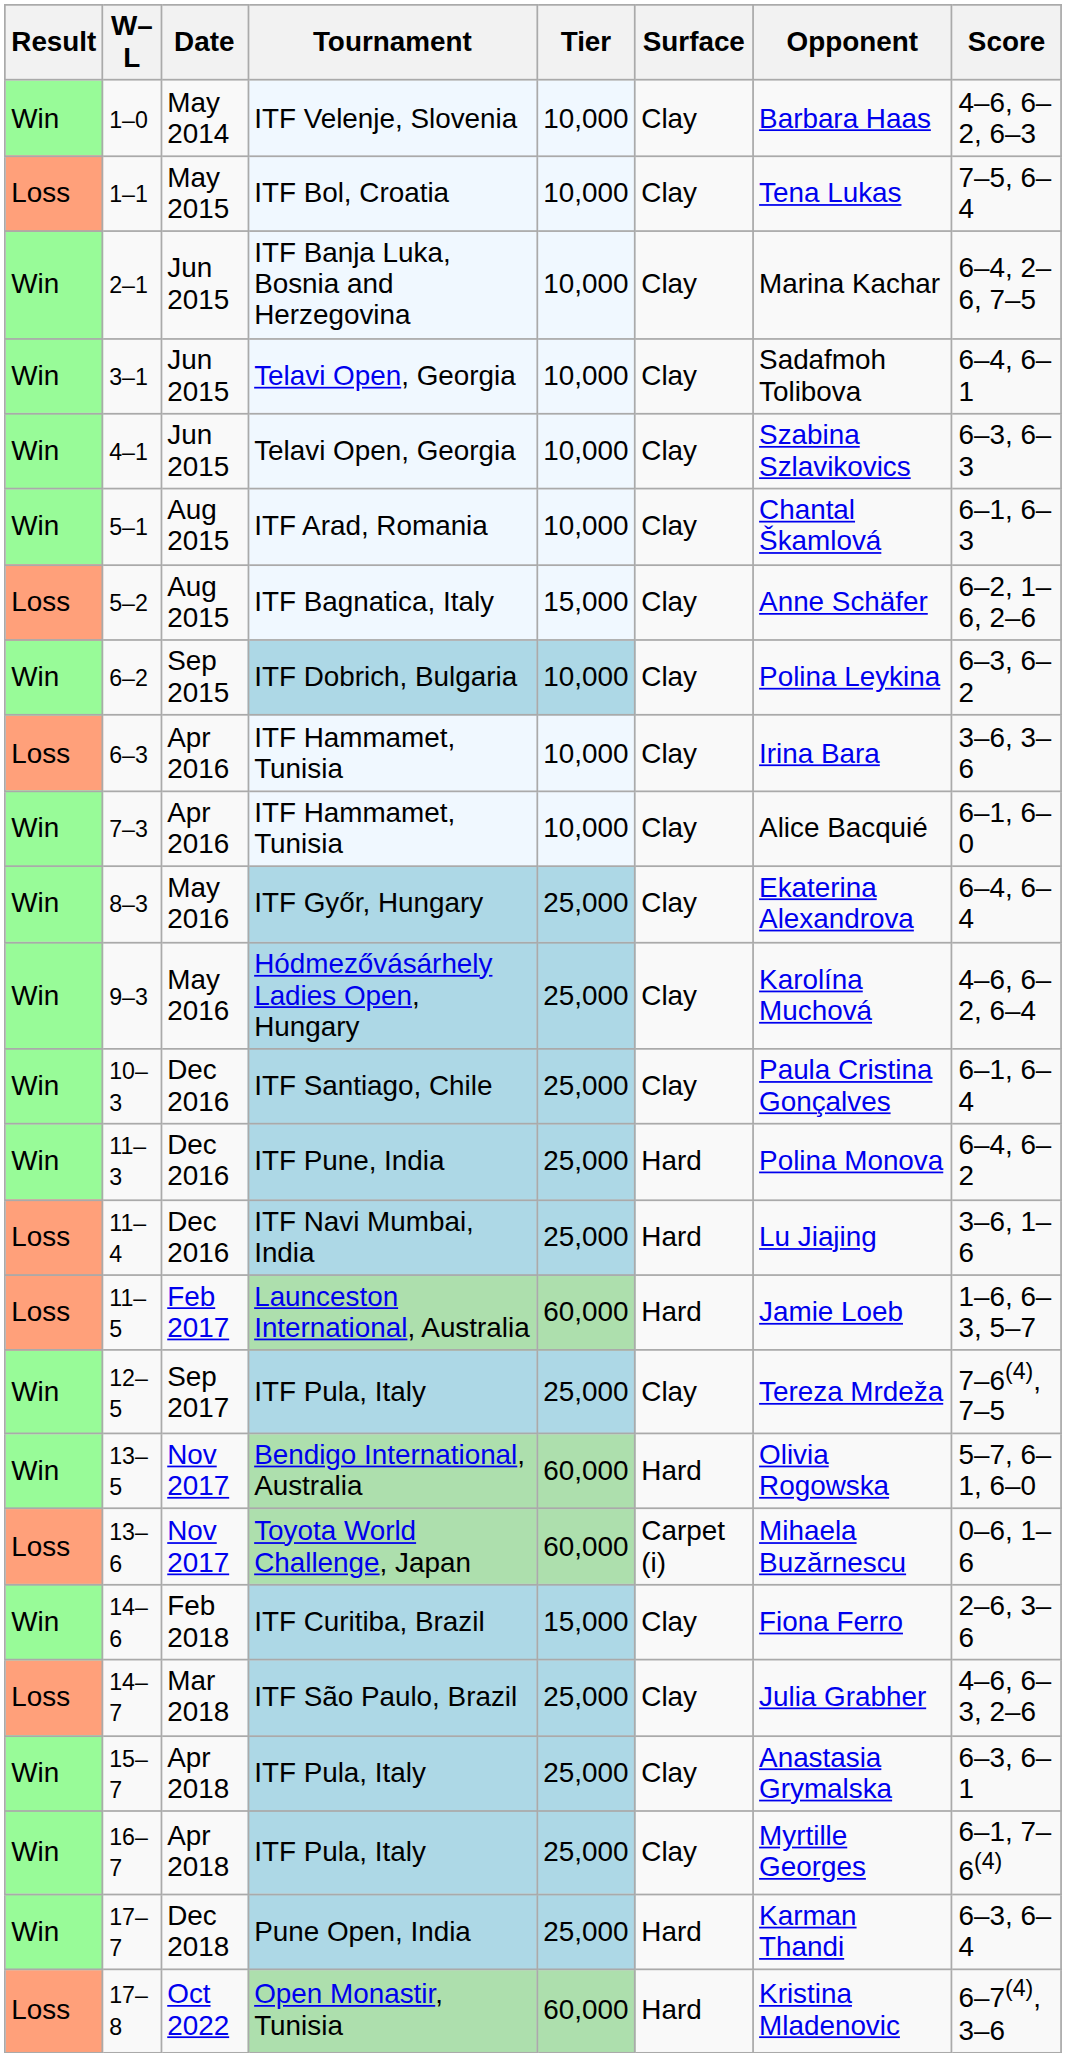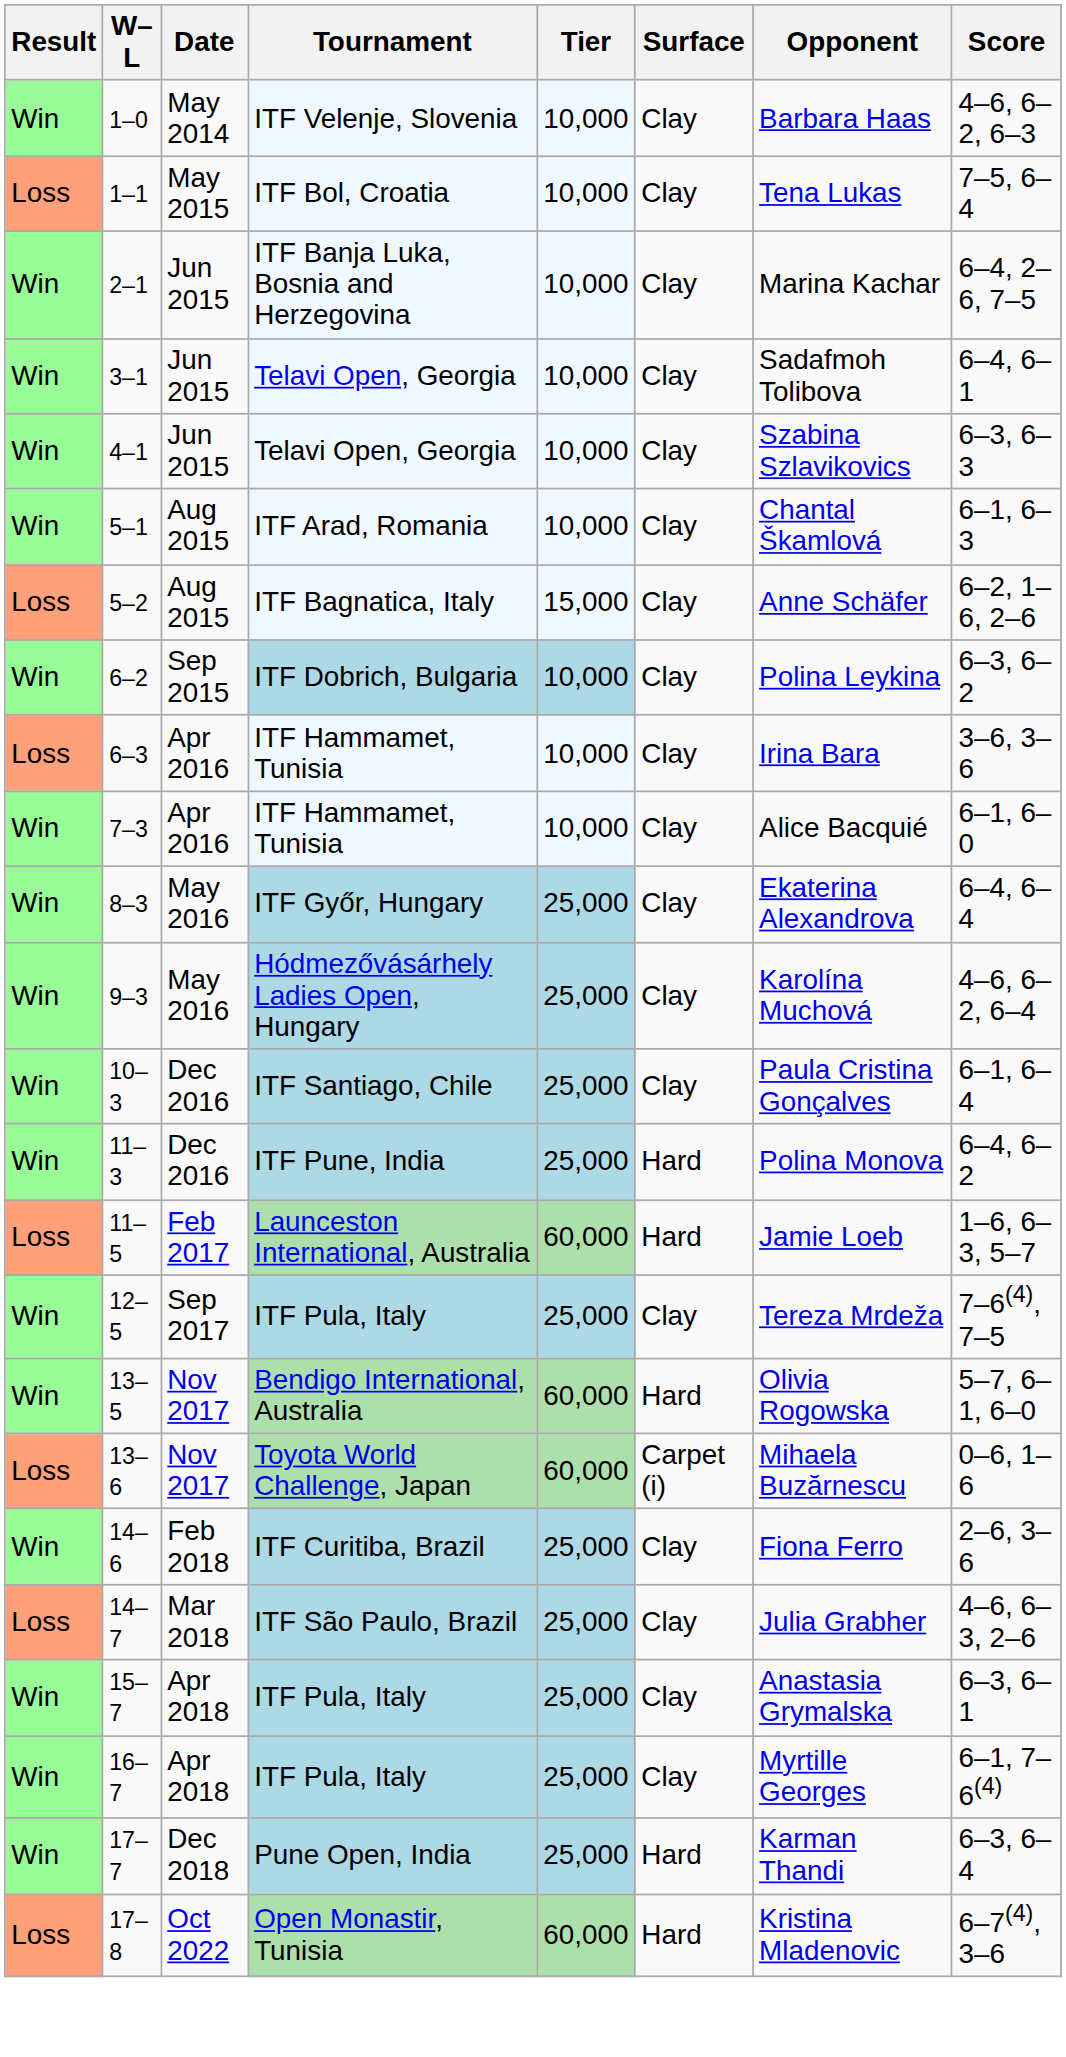 <table class="sortable wikitable">
 <tr>
 <th>Result</th>
 <th class="unsortable">W–L</th>
 <th>Date</th>
 <th>Tournament</th>
 <th>Tier</th>
 <th>Surface</th>
 <th>Opponent</th>
 <th class="unsortable">Score</th>
 </tr>
 <tr>
 <td style="background:#98fb98;">Win</td>
 <td><small>1–0</small></td>
 <td>May 2014</td>
 <td style="background:#f0f8ff;">ITF Velenje, Slovenia</td>
 <td style="background:#f0f8ff;">10,000</td>
 <td>Clay</td>
 <td> <a href='#'>Barbara Haas</a></td>
 <td>4–6, 6–2, 6–3</td>
 </tr>
 <tr>
 <td style="background:#ffa07a;">Loss</td>
 <td><small>1–1</small></td>
 <td>May 2015</td>
 <td style="background:#f0f8ff;">ITF Bol, Croatia</td>
 <td style="background:#f0f8ff;">10,000</td>
 <td>Clay</td>
 <td> <a href='#'>Tena Lukas</a></td>
 <td>7–5, 6–4</td>
 </tr>
 <tr>
 <td style="background:#98fb98;">Win</td>
 <td><small>2–1</small></td>
 <td>Jun 2015</td>
 <td style="background:#f0f8ff;">ITF Banja Luka, <br>Bosnia and Herzegovina</td>
 <td style="background:#f0f8ff;">10,000</td>
 <td>Clay</td>
 <td> Marina Kachar</td>
 <td>6–4, 2–6, 7–5</td>
 </tr>
 <tr>
 <td style="background:#98fb98;">Win</td>
 <td><small>3–1</small></td>
 <td>Jun 2015</td>
 <td style="background:#f0f8ff;"><a href='#'>Telavi Open</a>, Georgia</td>
 <td style="background:#f0f8ff;">10,000</td>
 <td>Clay</td>
 <td> Sadafmoh Tolibova</td>
 <td>6–4, 6–1</td>
 </tr>
 <tr>
 <td style="background:#98fb98;">Win</td>
 <td><small>4–1</small></td>
 <td>Jun 2015</td>
 <td style="background:#f0f8ff;">Telavi Open, Georgia</td>
 <td style="background:#f0f8ff;">10,000</td>
 <td>Clay</td>
 <td> <a href='#'>Szabina Szlavikovics</a></td>
 <td>6–3, 6–3</td>
 </tr>
 <tr>
 <td style="background:#98fb98;">Win</td>
 <td><small>5–1</small></td>
 <td>Aug 2015</td>
 <td style="background:#f0f8ff;">ITF Arad, Romania</td>
 <td style="background:#f0f8ff;">10,000</td>
 <td>Clay</td>
 <td> <a href='#'>Chantal Škamlová</a></td>
 <td>6–1, 6–3</td>
 </tr>
 <tr>
 <td style="background:#ffa07a;">Loss</td>
 <td><small>5–2</small></td>
 <td>Aug 2015</td>
 <td style="background:#f0f8ff;">ITF Bagnatica, Italy</td>
 <td style="background:#f0f8ff;">15,000</td>
 <td>Clay</td>
 <td> <a href='#'>Anne Schäfer</a></td>
 <td>6–2, 1–6, 2–6</td>
 </tr>
 <tr>
 <td style="background:#98fb98;">Win</td>
 <td><small>6–2</small></td>
 <td>Sep 2015</td>
 <td style="background:lightblue;">ITF Dobrich, Bulgaria</td>
 <td style="background:lightblue;">10,000</td>
 <td>Clay</td>
 <td> <a href='#'>Polina Leykina</a></td>
 <td>6–3, 6–2</td>
 </tr>
 <tr>
 <td style="background:#ffa07a;">Loss</td>
 <td><small>6–3</small></td>
 <td>Apr 2016</td>
 <td style="background:#f0f8ff;">ITF Hammamet, Tunisia</td>
 <td style="background:#f0f8ff;">10,000</td>
 <td>Clay</td>
 <td> <a href='#'>Irina Bara</a></td>
 <td>3–6, 3–6</td>
 </tr>
 <tr>
 <td style="background:#98fb98;">Win</td>
 <td><small>7–3</small></td>
 <td>Apr 2016</td>
 <td style="background:#f0f8ff;">ITF Hammamet, Tunisia</td>
 <td style="background:#f0f8ff;">10,000</td>
 <td>Clay</td>
 <td> Alice Bacquié</td>
 <td>6–1, 6–0</td>
 </tr>
 <tr>
 <td style="background:#98fb98;">Win</td>
 <td><small>8–3</small></td>
 <td>May 2016</td>
 <td style="background:lightblue;">ITF Győr, Hungary</td>
 <td style="background:lightblue;">25,000</td>
 <td>Clay</td>
 <td> <a href='#'>Ekaterina Alexandrova</a></td>
 <td>6–4, 6–4</td>
 </tr>
 <tr>
 <td style="background:#98fb98;">Win</td>
 <td><small>9–3</small></td>
 <td>May 2016</td>
 <td style="background:lightblue;"><a href='#'>Hódmezővásárhely Ladies Open</a>, <br>Hungary</td>
 <td style="background:lightblue;">25,000</td>
 <td>Clay</td>
 <td> <a href='#'>Karolína Muchová</a></td>
 <td>4–6, 6–2, 6–4</td>
 </tr>
 <tr>
 <td style="background:#98fb98;">Win</td>
 <td><small>10–3</small></td>
 <td>Dec 2016</td>
 <td style="background:lightblue;">ITF Santiago, Chile</td>
 <td style="background:lightblue;">25,000</td>
 <td>Clay</td>
 <td> <a href='#'>Paula Cristina Gonçalves</a></td>
 <td>6–1, 6–4</td>
 </tr>
 <tr>
 <td style="background:#98fb98;">Win</td>
 <td><small>11–3</small></td>
 <td>Dec 2016</td>
 <td style="background:lightblue;">ITF Pune, India</td>
 <td style="background:lightblue;">25,000</td>
 <td>Hard</td>
 <td> <a href='#'>Polina Monova</a></td>
 <td>6–4, 6–2</td>
 </tr>
 <tr>
 <td style="background:#ffa07a;">Loss</td>
-<td><small>11–4</small></td>
-<td>Dec 2016</td>
-<td style="background:lightblue;">ITF Navi Mumbai, India</td>
-<td style="background:lightblue;">25,000</td>
-<td>Hard</td>
-<td> <a href='#'>Lu Jiajing</a></td>
-<td>3–6, 1–6</td>
-</tr>
-<tr>
-<td style="background:#ffa07a;">Loss</td>
 <td><small>11–5</small></td>
 <td><a href='#'>Feb 2017</a></td>
 <td style="background:#addfad;"><a href='#'>Launceston International</a>, Australia</td>
 <td style="background:#addfad;">60,000</td>
 <td>Hard</td>
 <td> <a href='#'>Jamie Loeb</a></td>
 <td>1–6, 6–3, 5–7</td>
 </tr>
 <tr>
 <td style="background:#98fb98;">Win</td>
 <td><small>12–5</small></td>
 <td>Sep 2017</td>
 <td style="background:lightblue;">ITF Pula, Italy</td>
 <td style="background:lightblue;">25,000</td>
 <td>Clay</td>
 <td> <a href='#'>Tereza Mrdeža</a></td>
 <td>7–6<sup>(4)</sup>, 7–5</td>
 </tr>
 <tr>
 <td style="background:#98fb98;">Win</td>
 <td><small>13–5</small></td>
 <td><a href='#'>Nov 2017</a></td>
 <td style="background:#addfad;"><a href='#'>Bendigo International</a>, Australia</td>
 <td style="background:#addfad;">60,000</td>
 <td>Hard</td>
 <td> <a href='#'>Olivia Rogowska</a></td>
 <td>5–7, 6–1, 6–0</td>
 </tr>
 <tr>
 <td style="background:#ffa07a;">Loss</td>
 <td><small>13–6</small></td>
 <td><a href='#'>Nov 2017</a></td>
 <td style="background:#addfad;"><a href='#'>Toyota World Challenge</a>, Japan</td>
 <td style="background:#addfad;">60,000</td>
 <td>Carpet (i)</td>
 <td> <a href='#'>Mihaela Buzărnescu</a></td>
 <td>0–6, 1–6</td>
 </tr>
 <tr>
 <td style="background:#98fb98;">Win</td>
 <td><small>14–6</small></td>
 <td>Feb 2018</td>
 <td style="background:lightblue;">ITF Curitiba, Brazil</td>
-<td style="background:lightblue;">15,000</td>
+<td style="background:lightblue;">25,000</td>
 <td>Clay</td>
 <td> <a href='#'>Fiona Ferro</a></td>
 <td>2–6, 3–6</td>
 </tr>
 <tr>
 <td style="background:#ffa07a;">Loss</td>
 <td><small>14–7</small></td>
 <td>Mar 2018</td>
 <td style="background:lightblue;">ITF São Paulo, Brazil</td>
 <td style="background:lightblue;">25,000</td>
 <td>Clay</td>
 <td> <a href='#'>Julia Grabher</a></td>
 <td>4–6, 6–3, 2–6</td>
 </tr>
 <tr>
 <td style="background:#98fb98;">Win</td>
 <td><small>15–7</small></td>
 <td>Apr 2018</td>
 <td style="background:lightblue;">ITF Pula, Italy</td>
 <td style="background:lightblue;">25,000</td>
 <td>Clay</td>
 <td> <a href='#'>Anastasia Grymalska</a></td>
 <td>6–3, 6–1</td>
 </tr>
 <tr>
 <td style="background:#98fb98;">Win</td>
 <td><small>16–7</small></td>
 <td>Apr 2018</td>
 <td style="background:lightblue;">ITF Pula, Italy</td>
 <td style="background:lightblue;">25,000</td>
 <td>Clay</td>
 <td> <a href='#'>Myrtille Georges</a></td>
 <td>6–1, 7–6<sup>(4)</sup></td>
 </tr>
 <tr>
 <td style="background:#98fb98;">Win</td>
 <td><small>17–7</small></td>
 <td>Dec 2018</td>
 <td style="background:lightblue;">Pune Open, India</td>
 <td style="background:lightblue;">25,000</td>
 <td>Hard</td>
 <td> <a href='#'>Karman Thandi</a></td>
 <td>6–3, 6–4</td>
 </tr>
 <tr>
 <td style="background:#ffa07a;">Loss</td>
 <td><small>17–8</small></td>
 <td><a href='#'>Oct 2022</a></td>
 <td style="background:#addfad;"><a href='#'>Open Monastir</a>, Tunisia</td>
 <td style="background:#addfad;">60,000</td>
 <td>Hard</td>
 <td> <a href='#'>Kristina Mladenovic</a></td>
 <td>6–7<sup>(4)</sup>, 3–6</td>
 </tr>
 </table>
